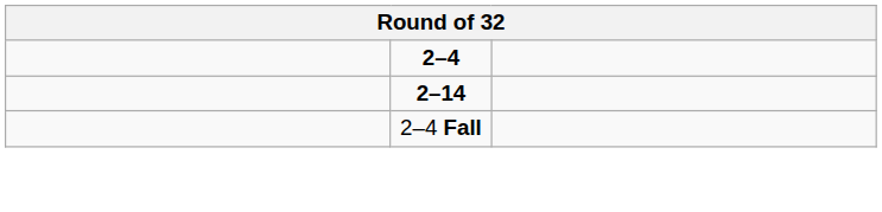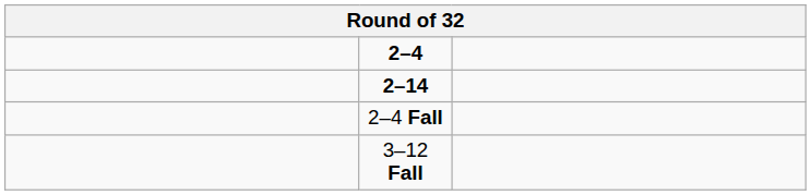 <table class="wikitable" style="text-align: center;">
 <tr>
 <th colspan=3>Round of 32</th>
 </tr>
 <tr>
 <td align=left width="270"></td>
 <td align=center width="65"><strong>2–4</strong></td>
 <td align=left width="270"><strong></strong></td>
 </tr>
 <tr>
 <td align=left></td>
 <td align=center><strong>2–14</strong></td>
 <td align=left><strong></strong></td>
 </tr>
 <tr>
 <td align=left><strong></strong></td>
 <td align=center>2–4 <strong>Fall</strong></td>
 <td align=left></td>
 </tr>
+<tr>
+<td align=left></td>
+<td align=center>3–12 <strong>Fall</strong></td>
+<td align=left><strong></strong></td>
+</tr>
 </table>
